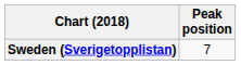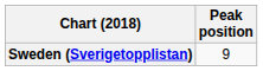 <table class="wikitable plainrowheaders" style="text-align:center">
 <tr>
 <th scope="col">Chart (2018)</th>
 <th scope="col">Peak<br> position</th>
 </tr>
 <tr>
 <th scope="row">Sweden (<a href='#'>Sverigetopplistan</a>)</th>
-<td>7</td>
+<td>9</td>
 </tr>
 </table>
